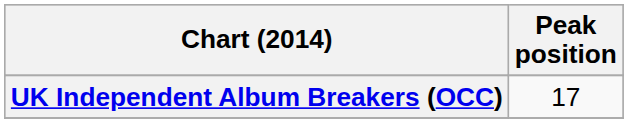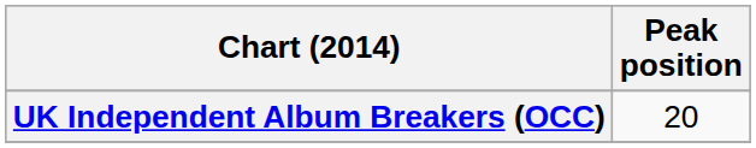 <table class="wikitable sortable plainrowheaders" style="text-align:center;" border="1">
 <tr>
 <th scope="col">Chart (2014)</th>
 <th scope="col">Peak<br>position</th>
 </tr>
 <tr>
 </tr>
 <tr>
 </tr>
 <tr>
 </tr>
 <tr>
 <th scope="row"><a href='#'>UK Independent Album Breakers</a> (<a href='#'>OCC</a>)</th>
-<td>17</td>
+<td>20</td>
 </tr>
 <tr>
 </tr>
 <tr>
 </tr>
 <tr>
 </tr>
 </table>
